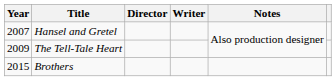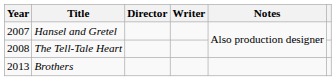 <table class="wikitable sortable">
 <tr>
 <th>Year</th>
 <th>Title</th>
 <th>Director</th>
 <th>Writer</th>
 <th>Notes</th>
 <th></th>
 </tr>
 <tr>
 <td>2007</td>
 <td><em>Hansel and Gretel</em></td>
 <td></td>
 <td></td>
 <td rowspan=2>Also production designer</td>
 <td></td>
 </tr>
 <tr>
-<td>2009</td>
+<td>2008</td>
 <td><em>The Tell-Tale Heart</em></td>
 <td></td>
 <td></td>
 <td></td>
 </tr>
 <tr>
-<td>2015</td>
+<td>2013</td>
 <td><em>Brothers</em></td>
 <td></td>
 <td></td>
 <td></td>
 <td></td>
 </tr>
 </table>
